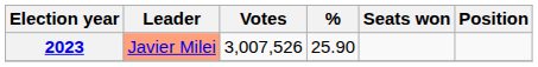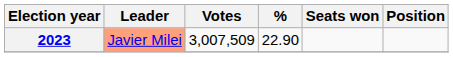 <table class="wikitable">
 <tr>
 <th>Election year</th>
 <th>Leader</th>
 <th>Votes</th>
 <th>%</th>
 <th>Seats won</th>
 <th>Position</th>
 </tr>
 <tr>
 <th><a href='#'>2023</a></th>
 <td style="background: lightsalmon;"><a href='#'>Javier Milei</a></td>
-<td>3,007,526</td>
-<td>25.90</td>
+<td>3,007,509</td>
+<td>22.90</td>
 <td></td>
 <td></td>
 </tr>
 <tr>
 </tr>
 </table>
